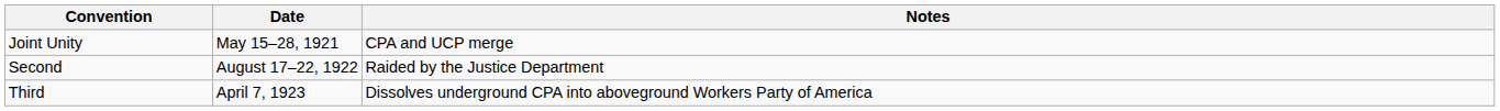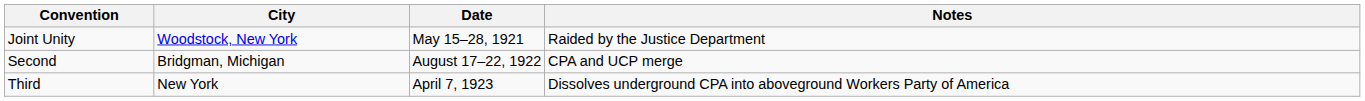 <table class="wikitable">
 <tr>
 <th>Convention</th>
+<th>City</th>
 <th width="10%">Date</th>
 <th>Notes</th>
 </tr>
 <tr>
 <td>Joint Unity</td>
+<td><a href='#'>Woodstock, New York</a></td>
 <td>May 15–28, 1921</td>
+<td>Raided by the Justice Department<br> </td>
+</tr>
+<tr>
+<td>Second</td>
+<td>Bridgman, Michigan</td>
+<td>August 17–22, 1922</td>
 <td>CPA and UCP merge</td>
 </tr>
 <tr>
-<td>Second</td>
-<td>August 17–22, 1922</td>
-<td>Raided by the Justice Department<br> </td>
-</tr>
-<tr>
 <td>Third</td>
+<td>New York</td>
 <td>April 7, 1923</td>
 <td>Dissolves underground CPA into aboveground Workers Party of America</td>
 </tr>
 </table>
